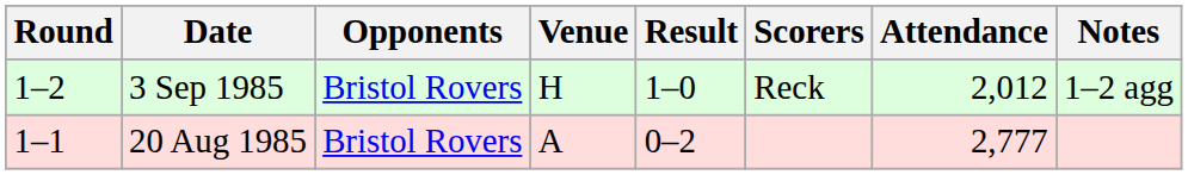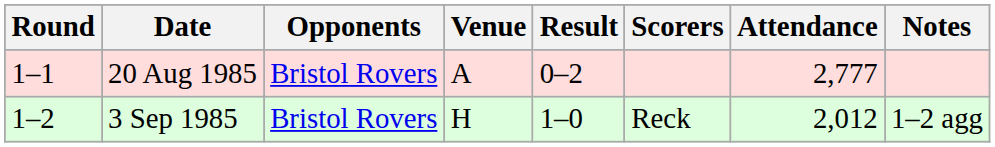 <table class="wikitable">
 <tr>
 <th>Round</th>
 <th>Date</th>
 <th>Opponents</th>
 <th>Venue</th>
 <th>Result</th>
 <th>Scorers</th>
 <th>Attendance</th>
 <th>Notes</th>
 </tr>
+<tr bgcolor="#ffdddd">
+<td>1–1</td>
+<td>20 Aug 1985</td>
+<td><a href='#'>Bristol Rovers</a></td>
+<td>A</td>
+<td>0–2</td>
+<td></td>
+<td align="right">2,777</td>
+<td></td>
+</tr>
 <tr bgcolor="#ddffdd">
 <td>1–2</td>
 <td>3 Sep 1985</td>
 <td><a href='#'>Bristol Rovers</a></td>
 <td>H</td>
 <td>1–0</td>
 <td>Reck</td>
 <td align="right">2,012</td>
 <td>1–2 agg</td>
 </tr>
-<tr bgcolor="#ffdddd">
-<td>1–1</td>
-<td>20 Aug 1985</td>
-<td><a href='#'>Bristol Rovers</a></td>
-<td>A</td>
-<td>0–2</td>
-<td></td>
-<td align="right">2,777</td>
-<td></td>
-</tr>
 </table>
